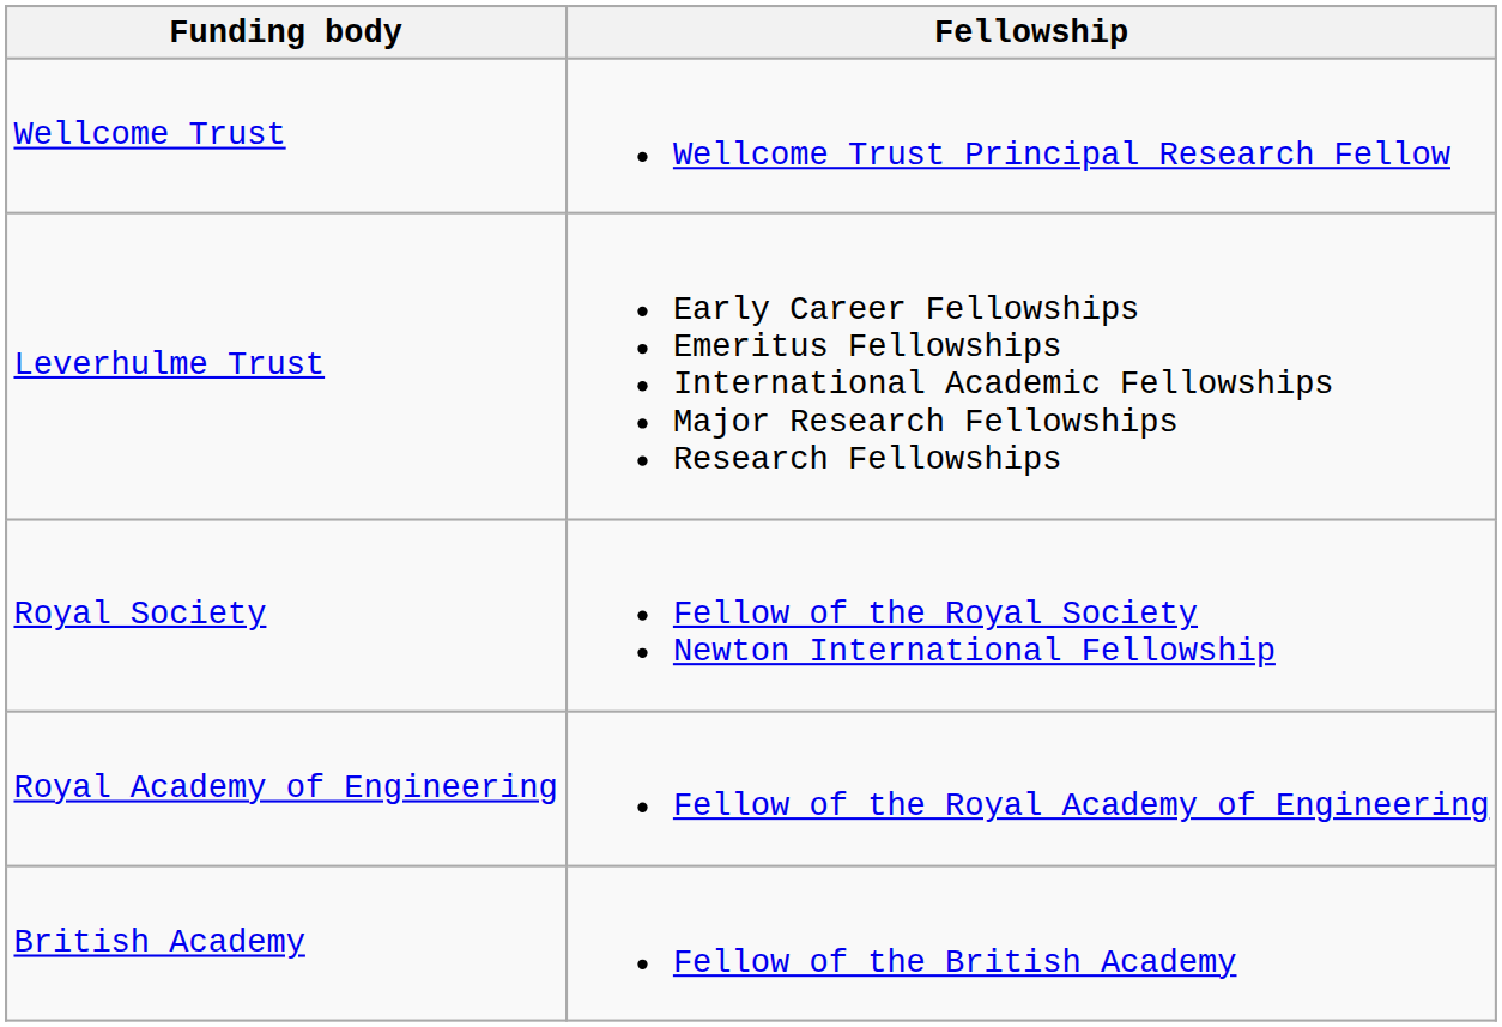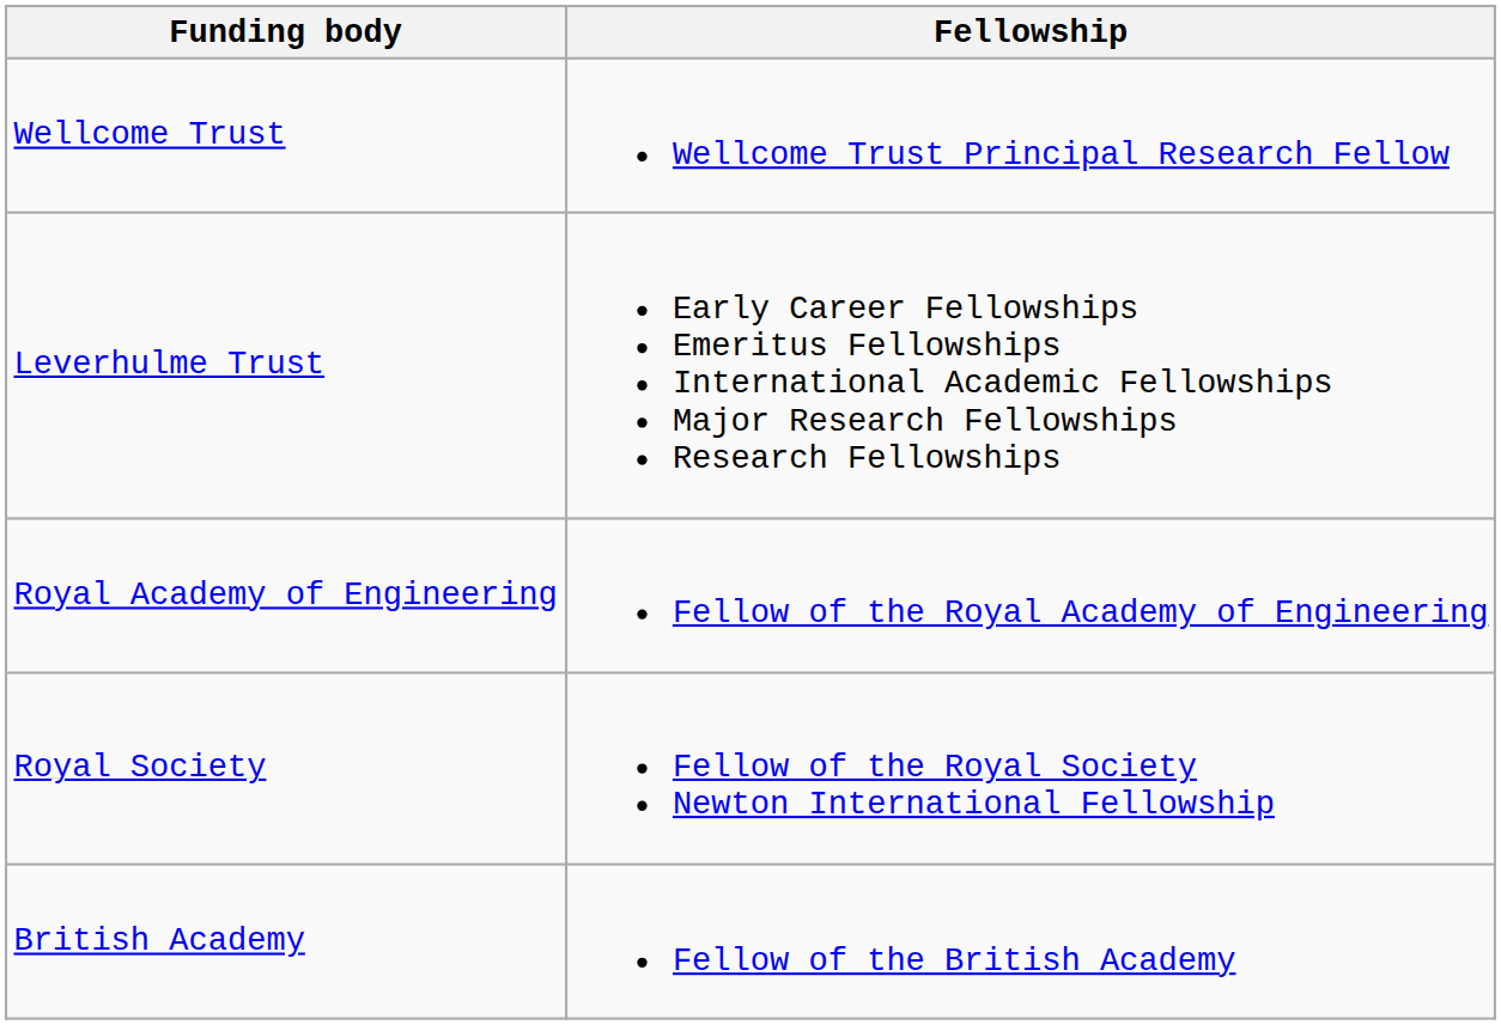 <table class="wikitable">
 <tr>
 <th>Funding body</th>
 <th>Fellowship</th>
 </tr>
 <tr>
 <td><a href='#'>Wellcome Trust</a></td>
 <td><br><ul><li><a href='#'>Wellcome Trust Principal Research Fellow</a></li></ul></td>
 </tr>
 <tr>
 <td><a href='#'>Leverhulme Trust</a></td>
 <td><br><ul><li>Early Career Fellowships</li><li>Emeritus Fellowships</li><li>International Academic Fellowships</li><li>Major Research Fellowships</li><li>Research Fellowships</li></ul></td>
 </tr>
 <tr>
+<td><a href='#'>Royal Academy of Engineering</a></td>
+<td><br><ul><li><a href='#'>Fellow of the Royal Academy of Engineering</a></li></ul></td>
+</tr>
+<tr>
 <td><a href='#'>Royal Society</a></td>
 <td><br><ul><li><a href='#'>Fellow of the Royal Society</a></li><li><a href='#'>Newton International Fellowship</a></li></ul></td>
-</tr>
-<tr>
-<td><a href='#'>Royal Academy of Engineering</a></td>
-<td><br><ul><li><a href='#'>Fellow of the Royal Academy of Engineering</a></li></ul></td>
 </tr>
 <tr>
 <td><a href='#'>British Academy</a></td>
 <td><br><ul><li><a href='#'>Fellow of the British Academy</a></li></ul></td>
 </tr>
 </table>
